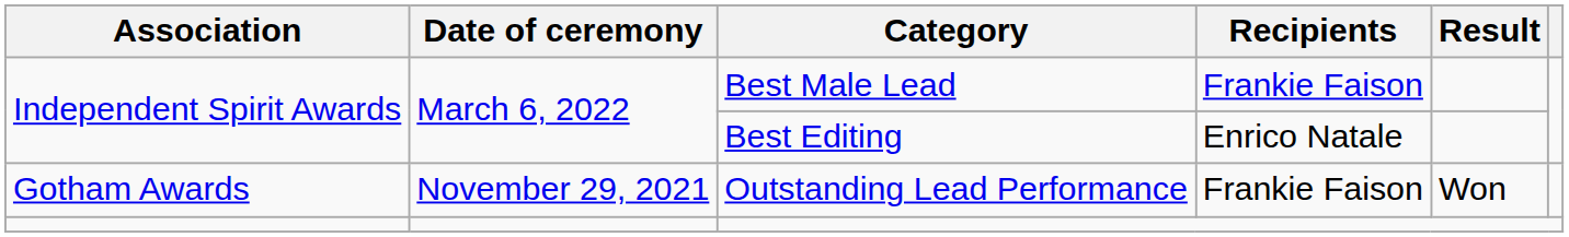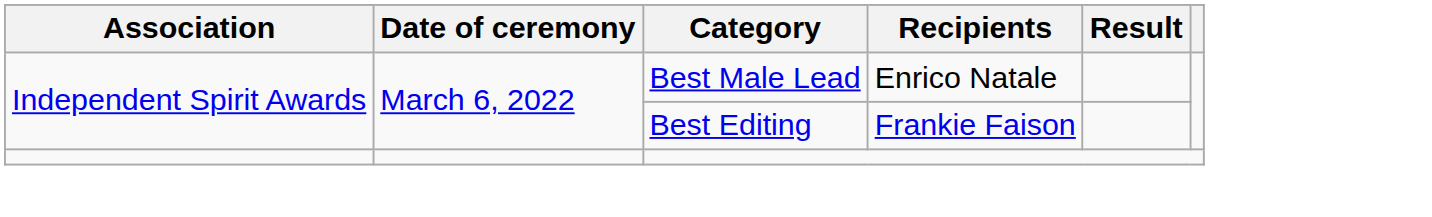 <table class="wikitable sortable">
 <tr>
 <th scope=col>Association</th>
 <th scope=col>Date of ceremony</th>
 <th scope=col>Category</th>
 <th scope=col>Recipients</th>
 <th scope=col>Result</th>
 <th class=unsortable scope=col></th>
 </tr>
 <tr>
 <td rowspan="2"><a href='#'>Independent Spirit Awards</a></td>
 <td rowspan="2"><a href='#'>March 6, 2022</a></td>
 <td><a href='#'>Best Male Lead</a></td>
-<td><a href='#'>Frankie Faison</a></td>
+<td>Enrico Natale</td>
 <td></td>
 <td rowspan="2"></td>
 </tr>
 <tr>
 <td><a href='#'>Best Editing</a></td>
-<td>Enrico Natale</td>
-<td></td>
-</tr>
-<tr>
-<td><a href='#'>Gotham Awards</a></td>
-<td><a href='#'>November 29, 2021</a></td>
-<td><a href='#'>Outstanding Lead Performance</a></td>
-<td>Frankie Faison</td>
-<td>Won</td>
+<td><a href='#'>Frankie Faison</a></td>
 <td></td>
 </tr>
 <tr>
 <td></td>
 <td></td>
 </tr>
 </table>
